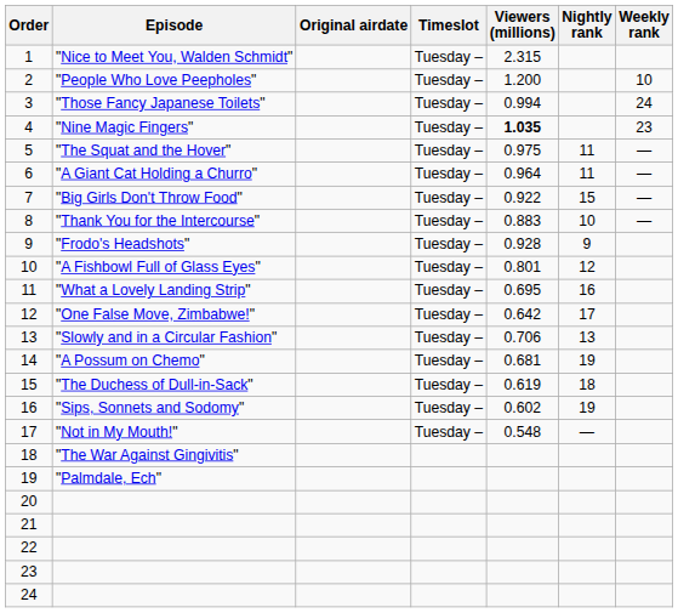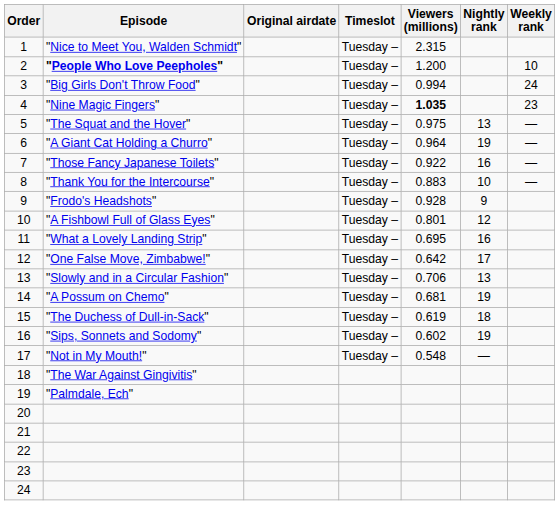 <table class="wikitable plainrowheaders sortable" style="text-align:center;">
 <tr>
 <th scope="col">Order</th>
 <th scope="col">Episode</th>
 <th scope="col">Original airdate</th>
 <th scope="col">Timeslot</th>
 <th scope="col">Viewers<br>(millions)</th>
 <th scope="col">Nightly<br>rank</th>
 <th scope="col">Weekly<br>rank</th>
 </tr>
 <tr>
 <td>1</td>
 <td scope="row" style="text-align:left;">"<a href='#'>Nice to Meet You, Walden Schmidt</a>"</td>
 <td align=left></td>
 <td align=left>Tuesday –</td>
 <td>2.315</td>
 <td></td>
 <td></td>
 </tr>
 <tr>
 <td>2</td>
-<td scope="row" style="text-align:left;">"<a href='#'>People Who Love Peepholes</a>"</td>
+<td scope="row" style="text-align:left;"><strong>"<a href='#'>People Who Love Peepholes</a>"</strong></td>
 <td align=left></td>
 <td align=left>Tuesday –</td>
 <td>1.200</td>
 <td></td>
 <td>10</td>
 </tr>
 <tr>
 <td>3</td>
-<td scope="row" style="text-align:left;">"<a href='#'>Those Fancy Japanese Toilets</a>"</td>
+<td scope="row" style="text-align:left;">"<a href='#'>Big Girls Don't Throw Food</a>"</td>
 <td align=left></td>
 <td align=left>Tuesday –</td>
 <td>0.994</td>
 <td></td>
 <td>24</td>
 </tr>
 <tr>
 <td>4</td>
 <td scope="row" style="text-align:left;">"<a href='#'>Nine Magic Fingers</a>"</td>
 <td align=left></td>
 <td align=left>Tuesday –</td>
 <td><strong>1.035</strong></td>
 <td></td>
 <td>23</td>
 </tr>
 <tr>
 <td>5</td>
 <td scope="row" style="text-align:left;">"<a href='#'>The Squat and the Hover</a>"</td>
 <td align=left></td>
 <td align=left>Tuesday –</td>
 <td>0.975</td>
-<td>11</td>
+<td>13</td>
 <td>—</td>
 </tr>
 <tr>
 <td>6</td>
 <td scope="row" style="text-align:left;">"<a href='#'>A Giant Cat Holding a Churro</a>"</td>
 <td align=left></td>
 <td align=left>Tuesday –</td>
 <td>0.964</td>
-<td>11</td>
+<td>19</td>
 <td>—</td>
 </tr>
 <tr>
 <td>7</td>
-<td scope="row" style="text-align:left;">"<a href='#'>Big Girls Don't Throw Food</a>"</td>
+<td scope="row" style="text-align:left;">"<a href='#'>Those Fancy Japanese Toilets</a>"</td>
 <td align=left></td>
 <td align=left>Tuesday –</td>
 <td>0.922</td>
-<td>15</td>
+<td>16</td>
 <td>—</td>
 </tr>
 <tr>
 <td>8</td>
 <td scope="row" style="text-align:left;">"<a href='#'>Thank You for the Intercourse</a>"</td>
 <td align=left></td>
 <td align=left>Tuesday –</td>
 <td>0.883</td>
 <td>10</td>
 <td>—</td>
 </tr>
 <tr>
 <td>9</td>
 <td scope="row" style="text-align:left;">"<a href='#'>Frodo's Headshots</a>"</td>
 <td align=left></td>
 <td align=left>Tuesday –</td>
 <td>0.928</td>
 <td>9</td>
 <td></td>
 </tr>
 <tr>
 <td>10</td>
 <td scope="row" style="text-align:left;">"<a href='#'>A Fishbowl Full of Glass Eyes</a>"</td>
 <td align=left></td>
 <td align=left>Tuesday –</td>
 <td>0.801</td>
 <td>12</td>
 <td></td>
 </tr>
 <tr>
 <td>11</td>
 <td scope="row" style="text-align:left;">"<a href='#'>What a Lovely Landing Strip</a>"</td>
 <td align=left></td>
 <td align=left>Tuesday –</td>
 <td>0.695</td>
 <td>16</td>
 <td></td>
 </tr>
 <tr>
 <td>12</td>
 <td scope="row" style="text-align:left;">"<a href='#'>One False Move, Zimbabwe!</a>"</td>
 <td align=left></td>
 <td align=left>Tuesday –</td>
 <td>0.642</td>
 <td>17</td>
 <td></td>
 </tr>
 <tr>
 <td>13</td>
 <td scope="row" style="text-align:left;">"<a href='#'>Slowly and in a Circular Fashion</a>"</td>
 <td align=left></td>
 <td align=left>Tuesday –</td>
 <td>0.706</td>
 <td>13</td>
 <td></td>
 </tr>
 <tr>
 <td>14</td>
 <td scope="row" style="text-align:left;">"<a href='#'>A Possum on Chemo</a>"</td>
 <td align=left></td>
 <td align=left>Tuesday –</td>
 <td>0.681</td>
 <td>19</td>
 <td></td>
 </tr>
 <tr>
 <td>15</td>
 <td scope="row" style="text-align:left;">"<a href='#'>The Duchess of Dull-in-Sack</a>"</td>
 <td align=left></td>
 <td align=left>Tuesday –</td>
 <td>0.619</td>
 <td>18</td>
 <td></td>
 </tr>
 <tr>
 <td>16</td>
 <td scope="row" style="text-align:left;">"<a href='#'>Sips, Sonnets and Sodomy</a>"</td>
 <td align=left></td>
 <td align=left>Tuesday –</td>
 <td>0.602</td>
 <td>19</td>
 <td></td>
 </tr>
 <tr>
 <td>17</td>
 <td scope="row" style="text-align:left;">"<a href='#'>Not in My Mouth!</a>"</td>
 <td align=left></td>
 <td align=left>Tuesday –</td>
 <td>0.548</td>
 <td>—</td>
 <td></td>
 </tr>
 <tr>
 <td>18</td>
 <td scope="row" style="text-align:left;">"<a href='#'>The War Against Gingivitis</a>"</td>
 <td></td>
 <td></td>
 <td></td>
 <td></td>
 <td></td>
 </tr>
 <tr>
 <td>19</td>
 <td scope="row" style="text-align:left;">"<a href='#'>Palmdale, Ech</a>"</td>
 <td></td>
 <td></td>
 <td></td>
 <td></td>
 <td></td>
 </tr>
 <tr>
 <td>20</td>
 <td scope="row" style="text-align:left;"></td>
 <td></td>
 <td></td>
 <td></td>
 <td></td>
 <td></td>
 </tr>
 <tr>
 <td>21</td>
 <td scope="row" style="text-align:left;"></td>
 <td></td>
 <td></td>
 <td></td>
 <td></td>
 <td></td>
 </tr>
 <tr>
 <td>22</td>
 <td scope="row" style="text-align:left;"></td>
 <td></td>
 <td></td>
 <td></td>
 <td></td>
 <td></td>
 </tr>
 <tr>
 <td>23</td>
 <td scope="row" style="text-align:left;"></td>
 <td></td>
 <td></td>
 <td></td>
 <td></td>
 <td></td>
 </tr>
 <tr>
 <td>24</td>
 <td scope="row" style="text-align:left;"></td>
 <td></td>
 <td></td>
 <td></td>
 <td></td>
 <td></td>
 </tr>
 </table>
